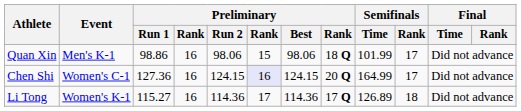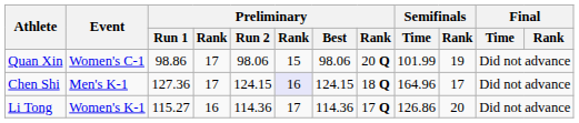 <table class="wikitable" style="font-size:90%">
 <tr>
 <th rowspan=2>Athlete</th>
 <th rowspan=2>Event</th>
 <th colspan=6>Preliminary</th>
 <th colspan=2>Semifinals</th>
 <th colspan=2>Final</th>
 </tr>
 <tr style="font-size:95%">
 <th>Run 1</th>
 <th>Rank</th>
 <th>Run 2</th>
 <th>Rank</th>
 <th>Best</th>
 <th>Rank</th>
 <th>Time</th>
 <th>Rank</th>
 <th>Time</th>
 <th>Rank</th>
 </tr>
 <tr align=center>
 <td align=left><a href='#'>Quan Xin</a></td>
-<td align=left><a href='#'>Men's K-1</a></td>
+<td align=left><a href='#'>Women's C-1</a></td>
 <td>98.86</td>
-<td>16</td>
+<td>17</td>
 <td>98.06</td>
 <td>15</td>
 <td>98.06</td>
-<td>18 <strong>Q</strong></td>
+<td>20 <strong>Q</strong></td>
 <td>101.99</td>
-<td>17</td>
+<td>19</td>
 <td colspan=2>Did not advance</td>
 </tr>
 <tr align=center>
 <td align=left><a href='#'>Chen Shi</a></td>
-<td align=left><a href='#'>Women's C-1</a></td>
+<td align=left><a href='#'>Men's K-1</a></td>
 <td>127.36</td>
-<td>16</td>
+<td>17</td>
 <td>124.15</td>
 <td style="background: lavender;">16</td>
 <td>124.15</td>
-<td>20 <strong>Q</strong></td>
-<td>164.99</td>
+<td>18 <strong>Q</strong></td>
+<td>164.96</td>
 <td>17</td>
 <td colspan=2>Did not advance</td>
 </tr>
 <tr align=center>
 <td align=left><a href='#'>Li Tong</a></td>
 <td align=left><a href='#'>Women's K-1</a></td>
 <td>115.27</td>
 <td>16</td>
 <td>114.36</td>
 <td>17</td>
 <td>114.36</td>
 <td>17 <strong>Q</strong></td>
-<td>126.89</td>
-<td>18</td>
+<td>126.86</td>
+<td>20</td>
 <td colspan=2>Did not advance</td>
 </tr>
 </table>
